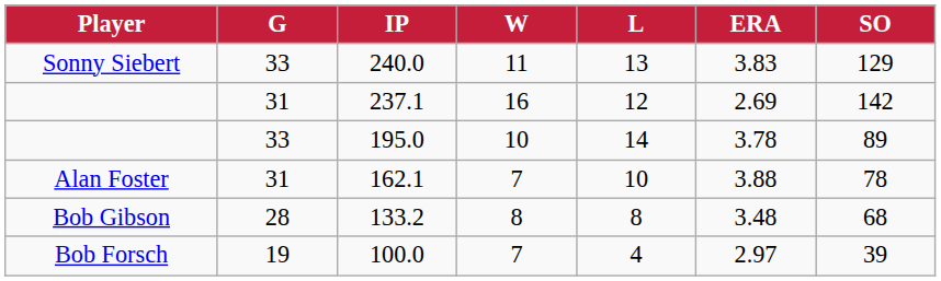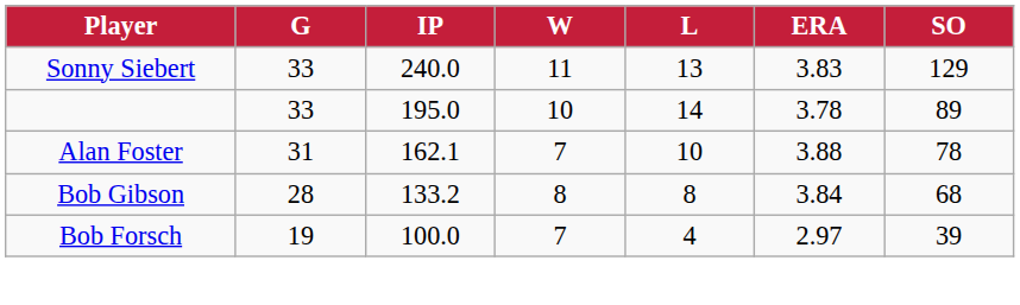 <table class="wikitable sortable">
 <tr>
 <th style="background:#c41e3a;color:white;" width="16%">Player</th>
 <th style="background:#c41e3a;color:white;" width="9%">G</th>
 <th style="background:#c41e3a;color:white;" width="9%">IP</th>
 <th style="background:#c41e3a;color:white;" width="9%">W</th>
 <th style="background:#c41e3a;color:white;" width="9%">L</th>
 <th style="background:#c41e3a;color:white;" width="9%">ERA</th>
 <th style="background:#c41e3a;color:white;" width="9%">SO</th>
 </tr>
 <tr align="center">
 <td><a href='#'>Sonny Siebert</a></td>
 <td>33</td>
 <td>240.0</td>
 <td>11</td>
 <td>13</td>
 <td>3.83</td>
 <td>129</td>
-</tr>
-<tr align=center>
-<td></td>
-<td>31</td>
-<td>237.1</td>
-<td>16</td>
-<td>12</td>
-<td>2.69</td>
-<td>142</td>
 </tr>
 <tr align="center">
 <td></td>
 <td>33</td>
 <td>195.0</td>
 <td>10</td>
 <td>14</td>
 <td>3.78</td>
 <td>89</td>
 </tr>
 <tr align="center">
 <td><a href='#'>Alan Foster</a></td>
 <td>31</td>
 <td>162.1</td>
 <td>7</td>
 <td>10</td>
 <td>3.88</td>
 <td>78</td>
 </tr>
 <tr align=center>
 <td><a href='#'>Bob Gibson</a></td>
 <td>28</td>
 <td>133.2</td>
 <td>8</td>
 <td>8</td>
-<td>3.48</td>
+<td>3.84</td>
 <td>68</td>
 </tr>
 <tr align=center>
 <td><a href='#'>Bob Forsch</a></td>
 <td>19</td>
 <td>100.0</td>
 <td>7</td>
 <td>4</td>
 <td>2.97</td>
 <td>39</td>
 </tr>
 </table>
